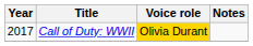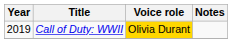 <table class="wikitable sortable">
 <tr>
 <th>Year</th>
 <th>Title</th>
 <th>Voice role</th>
 <th>Notes</th>
 </tr>
 <tr>
-<td>2017</td>
+<td>2019</td>
 <td><em><a href='#'>Call of Duty: WWII</a></em></td>
 <td style="background: gold;">Olivia Durant</td>
 <td></td>
 </tr>
 <tr>
 </tr>
 </table>
